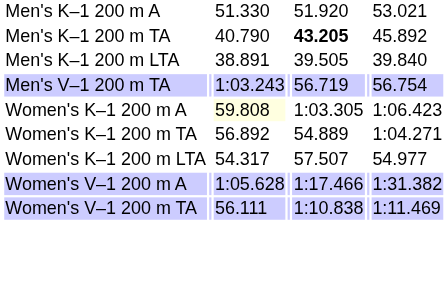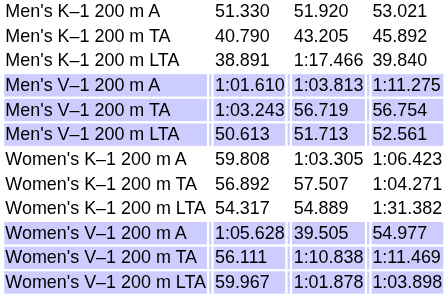 <table>
 <tr>
 <td>Men's K–1 200 m A</td>
 <td></td>
 <td>51.330</td>
 <td></td>
 <td>51.920</td>
 <td></td>
 <td>53.021</td>
 </tr>
 <tr>
 <td>Men's K–1 200 m TA</td>
 <td></td>
 <td>40.790</td>
 <td></td>
-<td><strong>43.205</strong></td>
+<td>43.205</td>
 <td></td>
 <td>45.892</td>
 </tr>
 <tr>
 <td>Men's K–1 200 m LTA</td>
 <td></td>
 <td>38.891</td>
 <td></td>
-<td>39.505</td>
+<td>1:17.466</td>
 <td></td>
 <td>39.840</td>
+</tr>
+<tr bgcolor=ccccff>
+<td>Men's V–1 200 m A</td>
+<td></td>
+<td>1:01.610</td>
+<td></td>
+<td>1:03.813</td>
+<td></td>
+<td>1:11.275</td>
 </tr>
 <tr bgcolor=ccccff>
 <td>Men's V–1 200 m TA</td>
 <td></td>
 <td>1:03.243</td>
 <td></td>
 <td>56.719</td>
 <td></td>
 <td>56.754</td>
 </tr>
+<tr bgcolor=ccccff>
+<td>Men's V–1 200 m LTA</td>
+<td></td>
+<td>50.613</td>
+<td></td>
+<td>51.713</td>
+<td></td>
+<td>52.561</td>
+</tr>
 <tr>
 <td>Women's K–1 200 m A</td>
 <td></td>
-<td style="background: lightyellow;">59.808</td>
+<td>59.808</td>
 <td></td>
 <td>1:03.305</td>
 <td></td>
 <td>1:06.423</td>
 </tr>
 <tr>
 <td>Women's K–1 200 m TA</td>
 <td></td>
 <td>56.892</td>
 <td></td>
-<td>54.889</td>
+<td>57.507</td>
 <td></td>
 <td>1:04.271</td>
 </tr>
 <tr>
 <td>Women's K–1 200 m LTA</td>
 <td></td>
 <td>54.317</td>
 <td></td>
-<td>57.507</td>
+<td>54.889</td>
 <td></td>
-<td>54.977</td>
+<td>1:31.382</td>
 </tr>
 <tr bgcolor=ccccff>
 <td>Women's V–1 200 m A</td>
 <td></td>
 <td>1:05.628</td>
 <td></td>
-<td>1:17.466</td>
+<td>39.505</td>
 <td></td>
-<td>1:31.382</td>
+<td>54.977</td>
 </tr>
 <tr bgcolor=ccccff>
 <td>Women's V–1 200 m TA</td>
 <td></td>
 <td>56.111</td>
 <td></td>
 <td>1:10.838</td>
 <td></td>
 <td>1:11.469</td>
 </tr>
+<tr bgcolor=ccccff>
+<td>Women's V–1 200 m LTA</td>
+<td></td>
+<td>59.967</td>
+<td></td>
+<td>1:01.878</td>
+<td></td>
+<td>1:03.898</td>
+</tr>
 </table>
